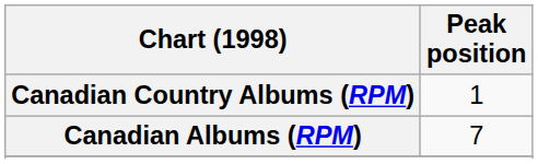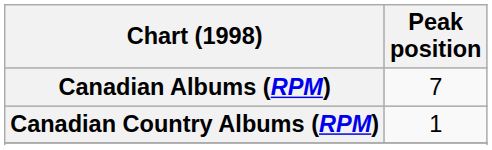 <table class="wikitable sortable plainrowheaders" style="text-align:center">
 <tr>
 <th scope="col">Chart (1998)</th>
 <th scope="col">Peak<br> position</th>
 </tr>
 <tr>
+<th scope="row">Canadian Albums (<em><a href='#'>RPM</a></em>)</th>
+<td>7</td>
+</tr>
+<tr>
 <th scope="row">Canadian Country Albums (<em><a href='#'>RPM</a></em>)</th>
 <td>1</td>
-</tr>
-<tr>
-<th scope="row">Canadian Albums (<em><a href='#'>RPM</a></em>)</th>
-<td>7</td>
 </tr>
 <tr>
 </tr>
 <tr>
 </tr>
 </table>
